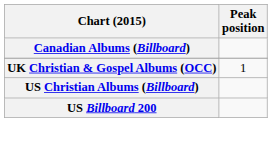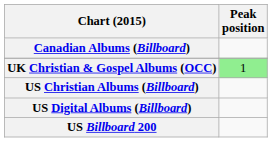 <table class="wikitable sortable plainrowheaders" style="text-align:center">
 <tr>
 <th scope="col">Chart (2015)</th>
 <th scope="col">Peak<br> position</th>
 </tr>
 <tr>
 <th scope="row"><a href='#'>Canadian Albums</a> (<em><a href='#'>Billboard</a></em>)</th>
 <td></td>
 </tr>
 <tr>
 </tr>
 <tr>
 </tr>
 <tr>
 </tr>
 <tr>
 </tr>
 <tr>
 <th scope="row">UK <a href='#'>Christian & Gospel Albums</a> (<a href='#'>OCC</a>)</th>
-<td>1</td>
+<td style="background: lightgreen;">1</td>
 </tr>
 <tr>
 <th scope="row">US <a href='#'>Christian Albums</a> (<em><a href='#'>Billboard</a></em>)</th>
+<td></td>
+</tr>
+<tr>
+<th scope="row">US <a href='#'>Digital Albums</a> (<em><a href='#'>Billboard</a></em>)</th>
 <td></td>
 </tr>
 <tr>
 <th scope="row">US <a href='#'><em>Billboard</em> 200</a></th>
 <td></td>
 </tr>
 </table>
